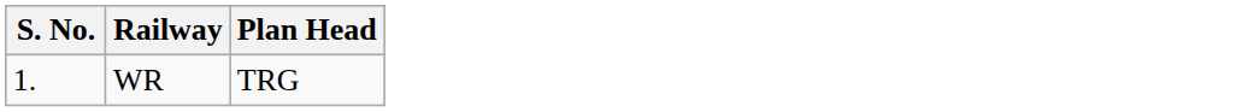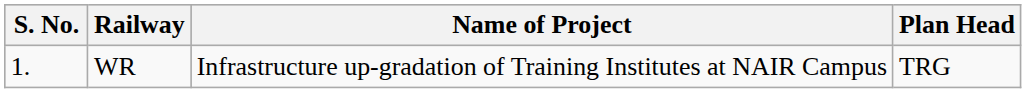 <table class="wikitable">
 <tr>
 <th>S.   No.</th>
 <th>Railway</th>
+<th>Name of Project</th>
 <th>Plan   Head</th>
 </tr>
 <tr>
 <td>1.         </td>
 <td>WR</td>
+<td>Infrastructure  up-gradation of Training Institutes at NAIR Campus</td>
 <td>TRG</td>
 </tr>
 </table>
